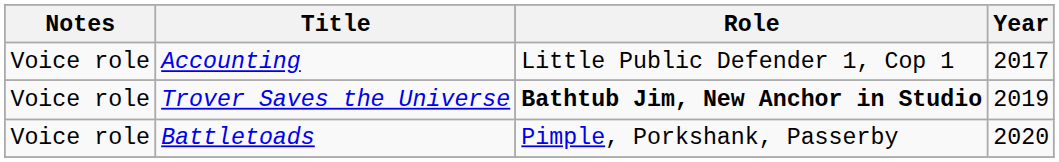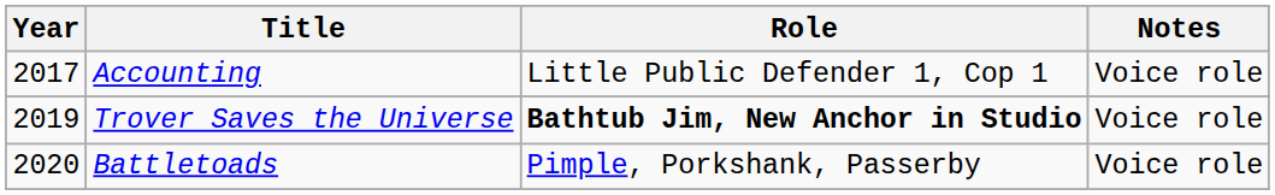 <table class="wikitable sortable">
 <tr>
-<th class="unsortable">Notes</th>
+<th>Year</th>
 <th>Title</th>
 <th>Role</th>
-<th>Year</th>
+<th class="unsortable">Notes</th>
 </tr>
 <tr>
-<td>Voice role</td>
+<td>2017</td>
 <td><em><a href='#'>Accounting</a></em></td>
 <td>Little Public Defender 1, Cop 1</td>
-<td>2017</td>
+<td>Voice role</td>
 </tr>
 <tr>
-<td>Voice role</td>
+<td>2019</td>
 <td><em><a href='#'>Trover Saves the Universe</a></em></td>
 <td><strong>Bathtub Jim, New Anchor in Studio</strong></td>
-<td>2019</td>
+<td>Voice role</td>
 </tr>
 <tr>
-<td>Voice role</td>
+<td>2020</td>
 <td><em><a href='#'>Battletoads</a></em></td>
 <td><a href='#'>Pimple</a>, Porkshank, Passerby</td>
-<td>2020</td>
+<td>Voice role</td>
 </tr>
 </table>
